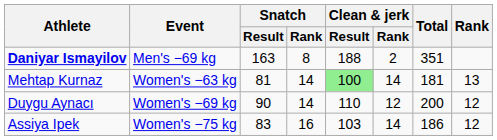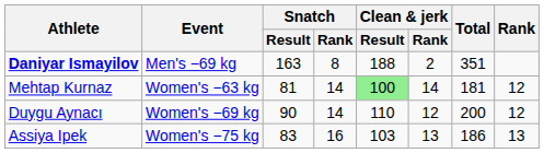 <table class="wikitable" style="font-size:90%">
 <tr>
 <th rowspan="2">Athlete</th>
 <th rowspan="2">Event</th>
 <th colspan="2">Snatch</th>
 <th colspan="2">Clean & jerk</th>
 <th rowspan="2">Total</th>
 <th rowspan="2">Rank</th>
 </tr>
 <tr style="font-size:95%">
 <th>Result</th>
 <th>Rank</th>
 <th>Result</th>
 <th>Rank</th>
 </tr>
 <tr align=center>
 <td align=left><strong><a href='#'>Daniyar Ismayilov</a></strong></td>
 <td align=left><a href='#'>Men's −69 kg</a></td>
 <td>163</td>
 <td>8</td>
 <td>188</td>
 <td>2</td>
 <td>351</td>
 <td></td>
 </tr>
 <tr align=center>
 <td align=left><a href='#'>Mehtap Kurnaz</a></td>
 <td align=left><a href='#'>Women's −63 kg</a></td>
 <td>81</td>
 <td>14</td>
 <td style="background: lightgreen;">100</td>
 <td>14</td>
 <td>181</td>
-<td>13</td>
+<td>12</td>
 </tr>
 <tr align=center>
 <td align=left><a href='#'>Duygu Aynacı</a></td>
 <td align=left><a href='#'>Women's −69 kg</a></td>
 <td>90</td>
 <td>14</td>
 <td>110</td>
 <td>12</td>
 <td>200</td>
 <td>12</td>
 </tr>
 <tr align=center>
 <td align=left><a href='#'>Assiya Ipek</a></td>
 <td align=left><a href='#'>Women's −75 kg</a></td>
 <td>83</td>
 <td>16</td>
 <td>103</td>
-<td>14</td>
+<td>13</td>
 <td>186</td>
-<td>12</td>
+<td>13</td>
 </tr>
 </table>
